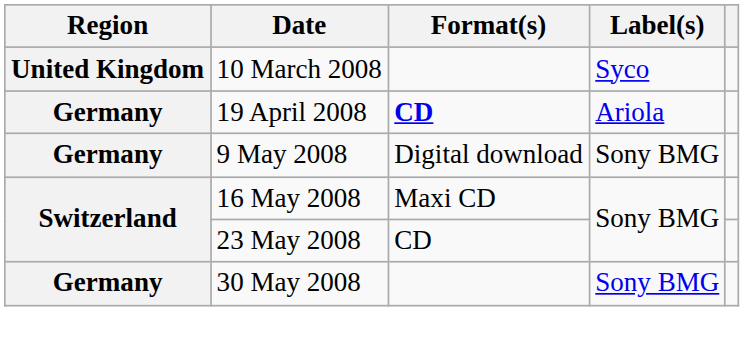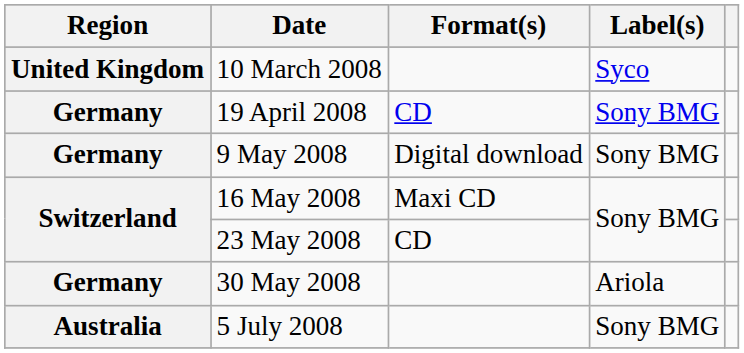 <table class="wikitable plainrowheaders">
 <tr>
 <th scope="col">Region</th>
 <th scope="col">Date</th>
 <th scope="col">Format(s)</th>
 <th scope="col">Label(s)</th>
 <th scope="col"></th>
 </tr>
 <tr>
 <th scope="row">United Kingdom</th>
 <td>10 March 2008</td>
 <td></td>
 <td><a href='#'>Syco</a></td>
 <td></td>
 </tr>
 <tr>
 <th scope="row">Germany</th>
 <td>19 April 2008</td>
-<td><strong><a href='#'>CD</a></strong></td>
-<td><a href='#'>Ariola</a></td>
+<td><a href='#'>CD</a></td>
+<td><a href='#'>Sony BMG</a></td>
 <td></td>
 </tr>
 <tr>
 <th scope="row">Germany</th>
 <td>9 May 2008</td>
 <td>Digital download</td>
 <td>Sony BMG</td>
 <td></td>
 </tr>
 <tr>
 <th scope="row" rowspan="2">Switzerland</th>
 <td>16 May 2008</td>
 <td>Maxi CD</td>
 <td rowspan="2">Sony BMG</td>
 <td></td>
 </tr>
 <tr>
 <td>23 May 2008</td>
 <td>CD</td>
 <td></td>
 </tr>
 <tr>
 <th scope="row">Germany</th>
 <td>30 May 2008</td>
 <td></td>
-<td><a href='#'>Sony BMG</a></td>
+<td>Ariola</td>
+<td></td>
+</tr>
+<tr>
+<th scope="row">Australia</th>
+<td>5 July 2008</td>
+<td></td>
+<td>Sony BMG</td>
 <td></td>
 </tr>
 </table>
